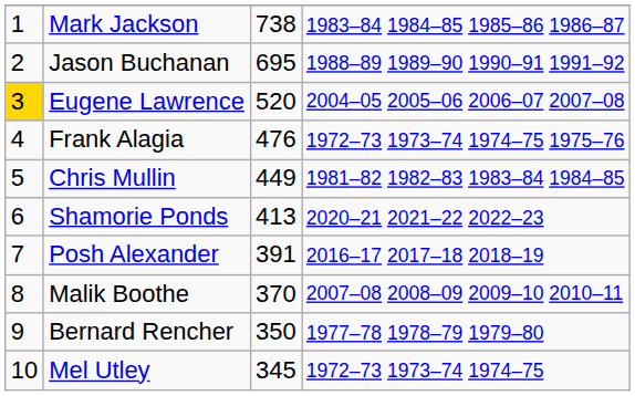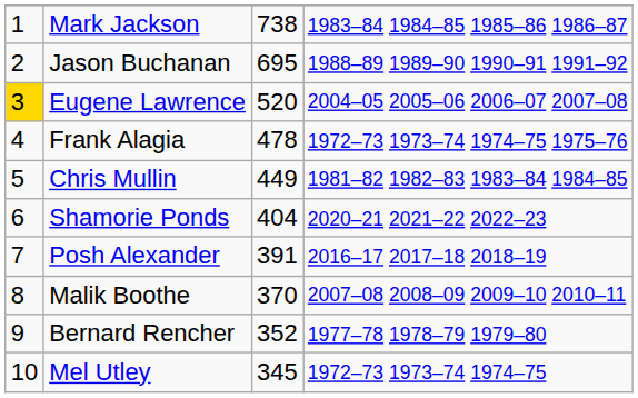 <table class="wikitable">
 <tr>
 </tr>
 <tr>
 <td>1</td>
 <td><a href='#'>Mark Jackson</a></td>
 <td>738</td>
 <td style="font-size:80%;"><a href='#'>1983–84</a> <a href='#'>1984–85</a> <a href='#'>1985–86</a> <a href='#'>1986–87</a></td>
 </tr>
 <tr>
 <td>2</td>
 <td>Jason Buchanan</td>
 <td>695</td>
 <td style="font-size:80%;"><a href='#'>1988–89</a> <a href='#'>1989–90</a> <a href='#'>1990–91</a> <a href='#'>1991–92</a></td>
 </tr>
 <tr>
 <td style="background: gold;">3</td>
 <td><a href='#'>Eugene Lawrence</a></td>
 <td>520</td>
 <td style="font-size:80%;"><a href='#'>2004–05</a> <a href='#'>2005–06</a> <a href='#'>2006–07</a> <a href='#'>2007–08</a></td>
 </tr>
 <tr>
 <td>4</td>
 <td>Frank Alagia</td>
-<td>476</td>
+<td>478</td>
 <td style="font-size:80%;"><a href='#'>1972–73</a> <a href='#'>1973–74</a> <a href='#'>1974–75</a> <a href='#'>1975–76</a></td>
 </tr>
 <tr>
 <td>5</td>
 <td><a href='#'>Chris Mullin</a></td>
 <td>449</td>
 <td style="font-size:80%;"><a href='#'>1981–82</a> <a href='#'>1982–83</a> <a href='#'>1983–84</a> <a href='#'>1984–85</a></td>
 </tr>
 <tr>
 <td>6</td>
 <td><a href='#'>Shamorie Ponds</a></td>
-<td>413</td>
+<td>404</td>
 <td style="font-size:80%;"><a href='#'>2020–21</a> <a href='#'>2021–22</a> <a href='#'>2022–23</a></td>
 </tr>
 <tr>
 <td>7</td>
 <td><a href='#'>Posh Alexander</a></td>
 <td>391</td>
 <td style="font-size:80%;"><a href='#'>2016–17</a> <a href='#'>2017–18</a> <a href='#'>2018–19</a></td>
 </tr>
 <tr>
 <td>8</td>
 <td>Malik Boothe</td>
 <td>370</td>
 <td style="font-size:80%;"><a href='#'>2007–08</a> <a href='#'>2008–09</a> <a href='#'>2009–10</a> <a href='#'>2010–11</a></td>
 </tr>
 <tr>
 <td>9</td>
 <td>Bernard Rencher</td>
-<td>350</td>
+<td>352</td>
 <td style="font-size:80%;"><a href='#'>1977–78</a> <a href='#'>1978–79</a> <a href='#'>1979–80</a></td>
 </tr>
 <tr>
 <td>10</td>
 <td><a href='#'>Mel Utley</a></td>
 <td>345</td>
 <td style="font-size:80%;"><a href='#'>1972–73</a> <a href='#'>1973–74</a> <a href='#'>1974–75</a></td>
 </tr>
 </table>
